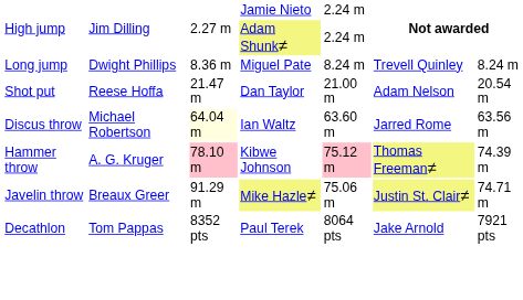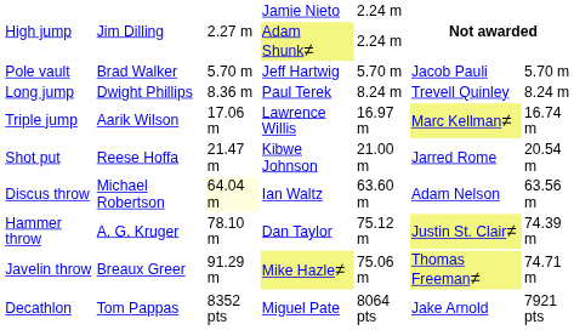 <table>
 <tr>
 <td rowspan=2><a href='#'>High jump</a></td>
 <td rowspan=2><a href='#'>Jim Dilling</a></td>
 <td rowspan=2>2.27 m</td>
 <td><a href='#'>Jamie Nieto</a></td>
 <td>2.24 m</td>
 <th rowspan=2 colspan=2>Not awarded</th>
 </tr>
 <tr>
 <td bgcolor=#F3F781><a href='#'>Adam Shunk</a><big>≠</big></td>
 <td>2.24 m</td>
 </tr>
 <tr>
+<td><a href='#'>Pole vault</a></td>
+<td><a href='#'>Brad Walker</a></td>
+<td>5.70 m</td>
+<td><a href='#'>Jeff Hartwig</a></td>
+<td>5.70 m</td>
+<td><a href='#'>Jacob Pauli</a></td>
+<td>5.70 m</td>
+</tr>
+<tr>
 <td><a href='#'>Long jump</a></td>
 <td><a href='#'>Dwight Phillips</a></td>
 <td>8.36 m</td>
-<td><a href='#'>Miguel Pate</a></td>
+<td><a href='#'>Paul Terek</a></td>
 <td>8.24 m</td>
 <td><a href='#'>Trevell Quinley</a></td>
 <td>8.24 m</td>
 </tr>
 <tr>
+<td><a href='#'>Triple jump</a></td>
+<td><a href='#'>Aarik Wilson</a></td>
+<td>17.06 m</td>
+<td><a href='#'>Lawrence Willis</a></td>
+<td>16.97 m</td>
+<td bgcolor=#F3F781><a href='#'>Marc Kellman</a><big>≠</big></td>
+<td>16.74 m</td>
+</tr>
+<tr>
 <td><a href='#'>Shot put</a></td>
 <td><a href='#'>Reese Hoffa</a></td>
 <td>21.47 m</td>
-<td><a href='#'>Dan Taylor</a></td>
+<td><a href='#'>Kibwe Johnson</a></td>
 <td>21.00 m</td>
-<td><a href='#'>Adam Nelson</a></td>
+<td><a href='#'>Jarred Rome</a></td>
 <td>20.54 m</td>
 </tr>
 <tr>
 <td><a href='#'>Discus throw</a></td>
 <td><a href='#'>Michael Robertson</a></td>
 <td style="background: lightyellow;">64.04 m</td>
 <td><a href='#'>Ian Waltz</a></td>
 <td>63.60 m</td>
-<td><a href='#'>Jarred Rome</a></td>
+<td><a href='#'>Adam Nelson</a></td>
 <td>63.56 m</td>
 </tr>
 <tr>
 <td><a href='#'>Hammer throw</a></td>
 <td><a href='#'>A. G. Kruger</a></td>
-<td style="background: pink;">78.10 m</td>
-<td><a href='#'>Kibwe Johnson</a></td>
-<td style="background: pink;">75.12 m</td>
-<td bgcolor=#F3F781><a href='#'>Thomas Freeman</a><big>≠</big></td>
+<td>78.10 m</td>
+<td><a href='#'>Dan Taylor</a></td>
+<td>75.12 m</td>
+<td bgcolor=#F3F781><a href='#'>Justin St. Clair</a><big>≠</big></td>
 <td>74.39 m</td>
 </tr>
 <tr>
 <td><a href='#'>Javelin throw</a></td>
 <td><a href='#'>Breaux Greer</a></td>
 <td>91.29 m  </td>
 <td bgcolor=#F3F781><a href='#'>Mike Hazle</a><big>≠</big></td>
 <td>75.06 m</td>
-<td bgcolor=#F3F781><a href='#'>Justin St. Clair</a><big>≠</big></td>
+<td bgcolor=#F3F781><a href='#'>Thomas Freeman</a><big>≠</big></td>
 <td>74.71 m</td>
 </tr>
 <tr>
 <td><a href='#'>Decathlon</a></td>
 <td><a href='#'>Tom Pappas</a></td>
 <td>8352 pts</td>
-<td><a href='#'>Paul Terek</a></td>
+<td><a href='#'>Miguel Pate</a></td>
 <td>8064 pts</td>
 <td><a href='#'>Jake Arnold</a></td>
 <td>7921 pts</td>
 </tr>
 </table>
